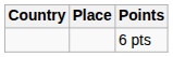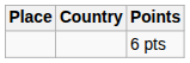 <table class=wikitable>
 <tr>
+<th>Place</th>
 <th>Country</th>
-<th>Place</th>
 <th>Points</th>
 </tr>
 <tr>
+<td align=center></td>
 <td></td>
-<td align=center></td>
 <td>6 pts</td>
 </tr>
 </table>
